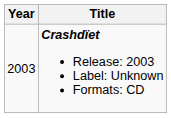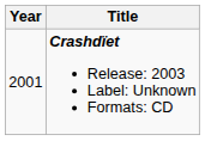 <table class="wikitable">
 <tr>
 <th rowspan="1"><strong>Year</strong></th>
 <th rowspan="1"><strong>Title</strong></th>
 </tr>
 <tr>
-<td>2003</td>
+<td>2001</td>
 <td><strong><em>Crashdïet</em></strong><br><ul><li>Release:  2003</li><li>Label: Unknown</li><li>Formats: CD</li></ul></td>
 </tr>
 </table>
